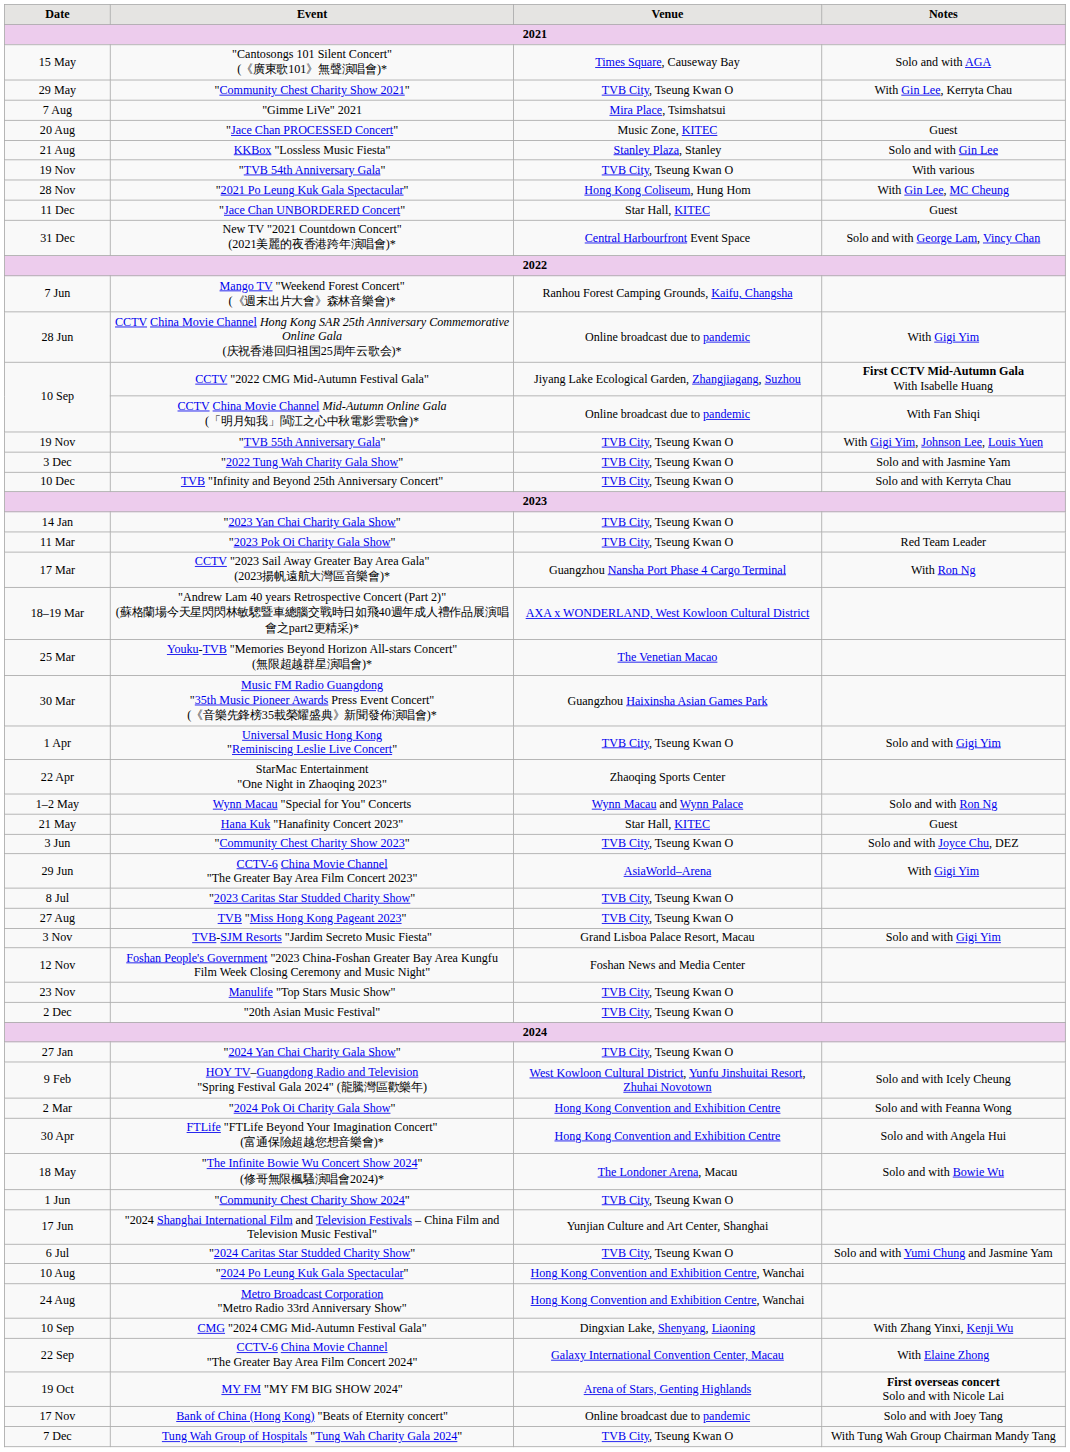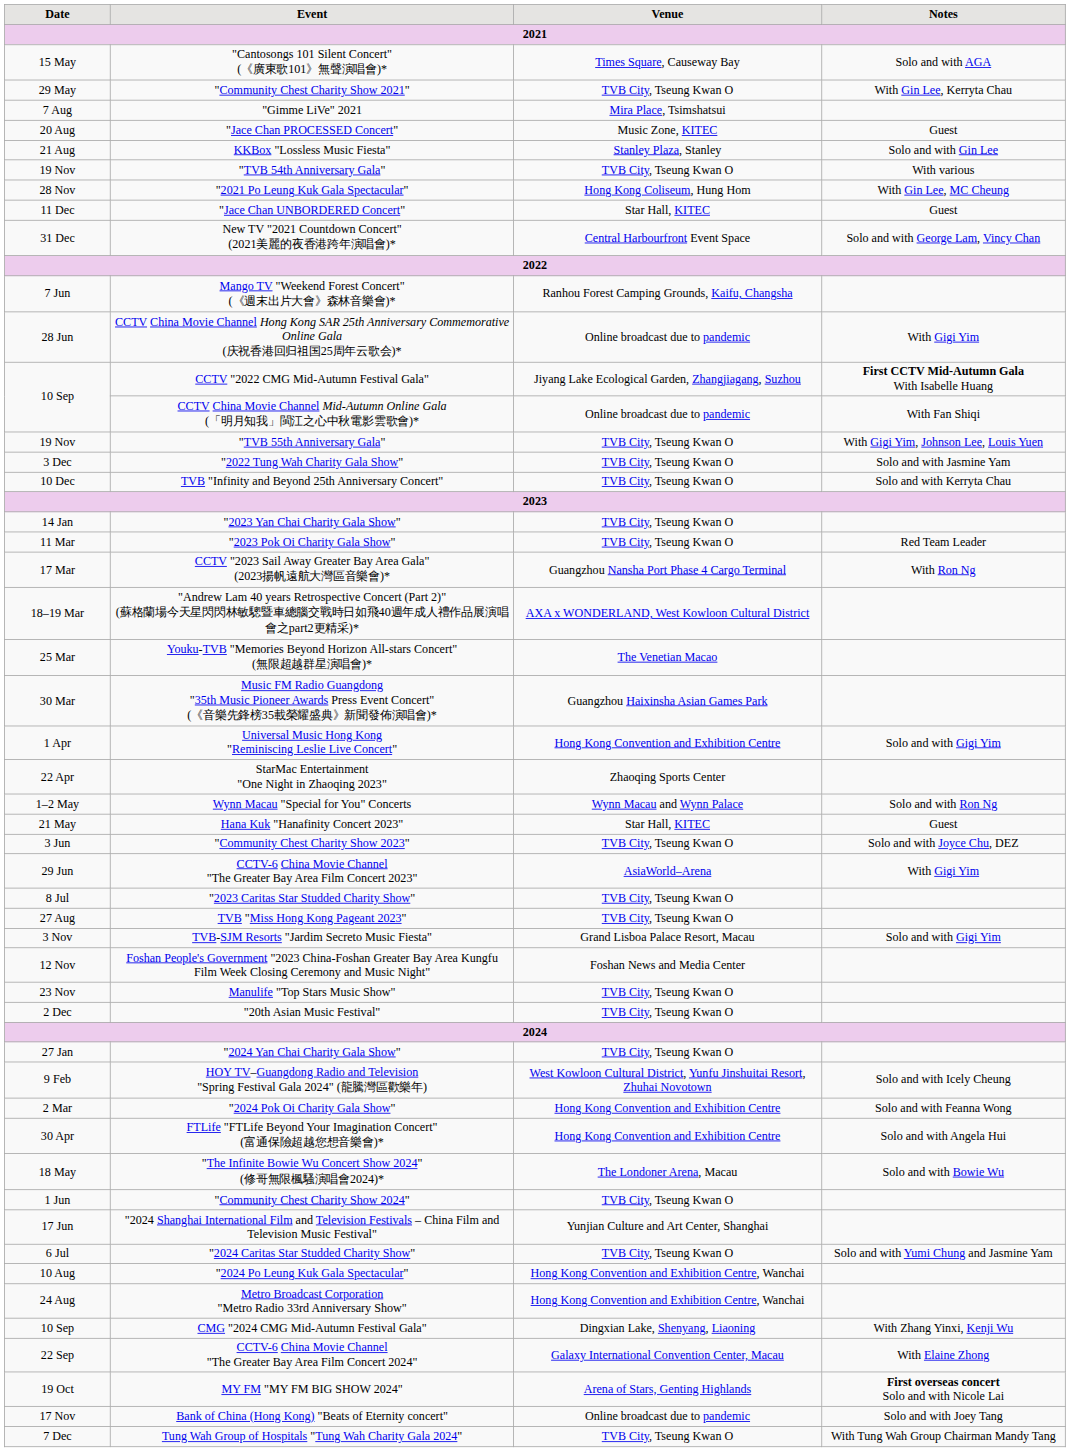 <table class="wikitable" style="text-align:center;font-size:90%;width:100%">
 <tr style="background:#E5E4E2;font-weight:bold;text-align:center">
 <td width="10%">Date</td>
 <td width="38%">Event</td>
 <td width="29%">Venue</td>
 <td width="23%">Notes</td>
 </tr>
 <tr>
 <th colspan="4" style="background:#EDCCED"><strong>2021</strong></th>
 </tr>
 <tr>
 <td>15 May</td>
 <td>"Cantosongs 101 Silent Concert"<br>(《廣東歌101》無聲演唱會)*</td>
 <td><a href='#'>Times Square</a>, Causeway Bay</td>
 <td>Solo and with <a href='#'>AGA</a></td>
 </tr>
 <tr>
 <td>29 May</td>
 <td>"<a href='#'>Community Chest Charity Show 2021</a>"</td>
 <td><a href='#'>TVB City</a>, Tseung Kwan O</td>
 <td>With <a href='#'>Gin Lee</a>, Kerryta Chau</td>
 </tr>
 <tr>
 <td>7 Aug</td>
 <td>"Gimme LiVe" 2021</td>
 <td><a href='#'>Mira Place</a>, Tsimshatsui</td>
 <td></td>
 </tr>
 <tr>
 <td>20 Aug</td>
 <td>"<a href='#'>Jace Chan PROCESSED Concert</a>"</td>
 <td>Music Zone, <a href='#'>KITEC</a></td>
 <td>Guest</td>
 </tr>
 <tr>
 <td>21 Aug</td>
 <td><a href='#'>KKBox</a> "Lossless Music Fiesta"</td>
 <td><a href='#'>Stanley Plaza</a>, Stanley</td>
 <td>Solo and with <a href='#'>Gin Lee</a></td>
 </tr>
 <tr>
 <td>19 Nov</td>
 <td>"<a href='#'>TVB 54th Anniversary Gala</a>"</td>
 <td><a href='#'>TVB City</a>, Tseung Kwan O</td>
 <td>With various</td>
 </tr>
 <tr>
 <td>28 Nov</td>
 <td>"<a href='#'>2021 Po Leung Kuk Gala Spectacular</a>"</td>
 <td><a href='#'>Hong Kong Coliseum</a>, Hung Hom</td>
 <td>With <a href='#'>Gin Lee</a>, <a href='#'>MC Cheung</a></td>
 </tr>
 <tr>
 <td>11 Dec</td>
 <td>"<a href='#'>Jace Chan UNBORDERED Concert</a>"</td>
 <td>Star Hall, <a href='#'>KITEC</a></td>
 <td>Guest</td>
 </tr>
 <tr>
 <td>31 Dec</td>
 <td>New TV "2021 Countdown Concert"<br>(2021美麗的夜香港跨年演唱會)*</td>
 <td><a href='#'>Central Harbourfront</a> Event Space</td>
 <td>Solo and with <a href='#'>George Lam</a>, <a href='#'>Vincy Chan</a></td>
 </tr>
 <tr>
 <th colspan="4" style="background:#EDCCED"><strong>2022</strong></th>
 </tr>
 <tr>
 <td>7 Jun</td>
 <td><a href='#'>Mango TV</a> "Weekend Forest Concert"<br>(《週末出片大會》森林音樂會)*</td>
 <td>Ranhou Forest Camping Grounds, <a href='#'>Kaifu, Changsha</a></td>
 <td></td>
 </tr>
 <tr>
 <td>28 Jun</td>
 <td><a href='#'>CCTV</a> <a href='#'>China Movie Channel</a> <em>Hong Kong SAR 25th Anniversary Commemorative Online Gala</em><br>(庆祝香港回归祖国25周年云歌会)*</td>
 <td>Online broadcast due to <a href='#'>pandemic</a></td>
 <td>With <a href='#'>Gigi Yim</a></td>
 </tr>
 <tr>
 <td rowspan='2'>10 Sep</td>
 <td><a href='#'>CCTV</a> "2022 CMG Mid-Autumn Festival Gala"</td>
 <td>Jiyang Lake Ecological Garden, <a href='#'>Zhangjiagang</a>, <a href='#'>Suzhou</a></td>
 <td><strong>First CCTV Mid-Autumn Gala</strong><br>With Isabelle Huang</td>
 </tr>
 <tr>
 <td><a href='#'>CCTV</a> <a href='#'>China Movie Channel</a> <em>Mid-Autumn Online Gala</em><br>(「明月知我」閩江之心中秋電影雲歌會)*</td>
 <td>Online broadcast due to <a href='#'>pandemic</a></td>
 <td>With Fan Shiqi</td>
 </tr>
 <tr>
 <td>19 Nov</td>
 <td>"<a href='#'>TVB 55th Anniversary Gala</a>"</td>
 <td><a href='#'>TVB City</a>, Tseung Kwan O</td>
 <td>With <a href='#'>Gigi Yim</a>, <a href='#'>Johnson Lee</a>, <a href='#'>Louis Yuen</a></td>
 </tr>
 <tr>
 <td>3 Dec</td>
 <td>"<a href='#'>2022 Tung Wah Charity Gala Show</a>"</td>
 <td><a href='#'>TVB City</a>, Tseung Kwan O</td>
 <td>Solo and with Jasmine Yam</td>
 </tr>
 <tr>
 <td>10 Dec</td>
 <td><a href='#'>TVB</a> "Infinity and Beyond 25th Anniversary Concert"</td>
 <td><a href='#'>TVB City</a>, Tseung Kwan O</td>
 <td>Solo and with Kerryta Chau</td>
 </tr>
 <tr>
 <th colspan="4" style="background:#EDCCED"><strong>2023</strong></th>
 </tr>
 <tr>
 <td>14 Jan</td>
 <td>"<a href='#'>2023 Yan Chai Charity Gala Show</a>"</td>
 <td><a href='#'>TVB City</a>, Tseung Kwan O</td>
 <td></td>
 </tr>
 <tr>
 <td>11 Mar</td>
 <td>"<a href='#'>2023 Pok Oi Charity Gala Show</a>"</td>
 <td><a href='#'>TVB City</a>, Tseung Kwan O</td>
 <td>Red Team Leader</td>
 </tr>
 <tr>
 <td>17 Mar</td>
 <td><a href='#'>CCTV</a> "2023 Sail Away Greater Bay Area Gala"<br>(2023揚帆遠航大灣區音樂會)*</td>
 <td>Guangzhou <a href='#'>Nansha Port Phase 4 Cargo Terminal</a></td>
 <td>With <a href='#'>Ron Ng</a></td>
 </tr>
 <tr>
 <td>18–19 Mar</td>
 <td>"Andrew Lam 40 years Retrospective Concert (Part 2)"<br>(蘇格蘭場今天星閃閃林敏驄暨車總腦交戰時日如飛40週年成人禮作品展演唱會之part2更精采)*</td>
 <td><a href='#'>AXA x WONDERLAND, West Kowloon Cultural District</a></td>
 <td></td>
 </tr>
 <tr>
 <td>25 Mar</td>
 <td><a href='#'>Youku</a>-<a href='#'>TVB</a> "Memories Beyond Horizon All-stars Concert"<br>(無限超越群星演唱會)*</td>
 <td><a href='#'>The Venetian Macao</a></td>
 <td></td>
 </tr>
 <tr>
 <td>30 Mar</td>
 <td><a href='#'>Music FM Radio Guangdong</a><br>"<a href='#'>35th Music Pioneer Awards</a> Press Event Concert"<br>(《音樂先鋒榜35載榮耀盛典》新聞發佈演唱會)*</td>
 <td>Guangzhou <a href='#'>Haixinsha Asian Games Park</a></td>
 <td></td>
 </tr>
 <tr>
 <td>1 Apr</td>
 <td><a href='#'>Universal Music Hong Kong</a><br>"<a href='#'>Reminiscing Leslie Live Concert</a>"</td>
-<td><a href='#'>TVB City</a>, Tseung Kwan O</td>
+<td><a href='#'>Hong Kong Convention and Exhibition Centre</a></td>
 <td>Solo and with <a href='#'>Gigi Yim</a></td>
 </tr>
 <tr>
 <td>22 Apr</td>
 <td>StarMac Entertainment<br>"One Night in Zhaoqing 2023"</td>
 <td>Zhaoqing Sports Center</td>
 <td></td>
 </tr>
 <tr>
 <td>1–2 May</td>
 <td><a href='#'>Wynn Macau</a> "Special for You" Concerts</td>
 <td><a href='#'>Wynn Macau</a> and <a href='#'>Wynn Palace</a></td>
 <td>Solo and with <a href='#'>Ron Ng</a></td>
 </tr>
 <tr>
 <td>21 May</td>
 <td><a href='#'>Hana Kuk</a> "Hanafinity Concert 2023"</td>
 <td>Star Hall, <a href='#'>KITEC</a></td>
 <td>Guest</td>
 </tr>
 <tr>
 <td>3 Jun</td>
 <td>"<a href='#'>Community Chest Charity Show 2023</a>"</td>
 <td><a href='#'>TVB City</a>, Tseung Kwan O</td>
 <td>Solo and with <a href='#'>Joyce Chu</a>, DEZ</td>
 </tr>
 <tr>
 <td>29 Jun</td>
 <td><a href='#'>CCTV-6</a> <a href='#'>China Movie Channel</a><br>"The Greater Bay Area Film Concert 2023"</td>
 <td><a href='#'>AsiaWorld–Arena</a></td>
 <td>With <a href='#'>Gigi Yim</a></td>
 </tr>
 <tr>
 <td>8 Jul</td>
 <td>"<a href='#'>2023 Caritas Star Studded Charity Show</a>"</td>
 <td><a href='#'>TVB City</a>, Tseung Kwan O</td>
 <td></td>
 </tr>
 <tr>
 <td>27 Aug</td>
 <td><a href='#'>TVB</a> "<a href='#'>Miss Hong Kong Pageant 2023</a>"</td>
 <td><a href='#'>TVB City</a>, Tseung Kwan O</td>
 <td></td>
 </tr>
 <tr>
 <td>3 Nov</td>
 <td><a href='#'>TVB</a>-<a href='#'>SJM Resorts</a> "Jardim Secreto Music Fiesta"</td>
 <td>Grand Lisboa Palace Resort, Macau</td>
 <td>Solo and with <a href='#'>Gigi Yim</a></td>
 </tr>
 <tr>
 <td>12 Nov</td>
 <td><a href='#'>Foshan People's Government</a> "2023 China-Foshan Greater Bay Area Kungfu Film Week Closing Ceremony and Music Night"</td>
 <td>Foshan News and Media Center</td>
 <td></td>
 </tr>
 <tr>
 <td>23 Nov</td>
 <td><a href='#'>Manulife</a> "Top Stars Music Show"</td>
 <td><a href='#'>TVB City</a>, Tseung Kwan O</td>
 <td></td>
 </tr>
 <tr>
 <td>2 Dec</td>
 <td>"20th Asian Music Festival"</td>
 <td><a href='#'>TVB City</a>, Tseung Kwan O</td>
 <td></td>
 </tr>
 <tr>
 <th colspan="4" style="background:#EDCCED"><strong>2024</strong></th>
 </tr>
 <tr>
 <td>27 Jan</td>
 <td>"<a href='#'>2024 Yan Chai Charity Gala Show</a>"</td>
 <td><a href='#'>TVB City</a>, Tseung Kwan O</td>
 <td></td>
 </tr>
 <tr>
 <td>9 Feb</td>
 <td><a href='#'>HOY TV</a>–<a href='#'>Guangdong Radio and Television</a><br>"Spring Festival Gala 2024" (龍騰灣區歡樂年)</td>
 <td><a href='#'>West Kowloon Cultural District</a>, <a href='#'>Yunfu Jinshuitai Resort</a>, <a href='#'>Zhuhai Novotown</a></td>
 <td>Solo and with Icely Cheung</td>
 </tr>
 <tr>
 <td>2 Mar</td>
 <td>"<a href='#'>2024 Pok Oi Charity Gala Show</a>"</td>
 <td><a href='#'>Hong Kong Convention and Exhibition Centre</a></td>
 <td>Solo and with Feanna Wong</td>
 </tr>
 <tr>
 <td>30 Apr</td>
 <td><a href='#'>FTLife</a> "FTLife Beyond Your Imagination Concert"<br>(富通保險超越您想音樂會)*</td>
 <td><a href='#'>Hong Kong Convention and Exhibition Centre</a></td>
 <td>Solo and with Angela Hui</td>
 </tr>
 <tr>
 <td>18 May</td>
 <td>"<a href='#'>The Infinite Bowie Wu Concert Show 2024</a>"<br>(修哥無限楓騷演唱會2024)*</td>
 <td><a href='#'>The Londoner Arena</a>, Macau</td>
 <td>Solo and with <a href='#'>Bowie Wu</a></td>
 </tr>
 <tr>
 <td>1 Jun</td>
 <td>"<a href='#'>Community Chest Charity Show 2024</a>"</td>
 <td><a href='#'>TVB City</a>, Tseung Kwan O</td>
 <td></td>
 </tr>
 <tr>
 <td>17 Jun</td>
 <td>"2024 <a href='#'>Shanghai International Film</a> and <a href='#'>Television Festivals</a> – China Film and Television Music Festival"</td>
 <td>Yunjian Culture and Art Center, Shanghai</td>
 <td></td>
 </tr>
 <tr>
 <td>6 Jul</td>
 <td>"<a href='#'>2024 Caritas Star Studded Charity Show</a>"</td>
 <td><a href='#'>TVB City</a>, Tseung Kwan O</td>
 <td>Solo and with <a href='#'>Yumi Chung</a> and Jasmine Yam</td>
 </tr>
 <tr>
 <td>10 Aug</td>
 <td>"<a href='#'>2024 Po Leung Kuk Gala Spectacular</a>"</td>
 <td><a href='#'>Hong Kong Convention and Exhibition Centre</a>, Wanchai</td>
 <td></td>
 </tr>
 <tr>
 <td>24 Aug</td>
 <td><a href='#'>Metro Broadcast Corporation</a><br>"Metro Radio 33rd Anniversary Show"</td>
 <td><a href='#'>Hong Kong Convention and Exhibition Centre</a>, Wanchai</td>
 <td></td>
 </tr>
 <tr>
 <td>10 Sep</td>
 <td><a href='#'>CMG</a> "2024 CMG Mid-Autumn Festival Gala"</td>
 <td>Dingxian Lake, <a href='#'>Shenyang</a>, <a href='#'>Liaoning</a></td>
 <td>With Zhang Yinxi, <a href='#'>Kenji Wu</a></td>
 </tr>
 <tr>
 <td>22 Sep</td>
 <td><a href='#'>CCTV-6</a> <a href='#'>China Movie Channel</a><br>"The Greater Bay Area Film Concert 2024"</td>
 <td><a href='#'>Galaxy International Convention Center, Macau</a></td>
 <td>With <a href='#'>Elaine Zhong</a></td>
 </tr>
 <tr>
 <td>19 Oct</td>
 <td><a href='#'>MY FM</a> "MY FM BIG SHOW 2024"</td>
 <td><a href='#'>Arena of Stars, Genting Highlands</a></td>
 <td><strong>First overseas concert</strong><br>Solo and with Nicole Lai</td>
 </tr>
 <tr>
 <td>17 Nov</td>
 <td><a href='#'>Bank of China (Hong Kong)</a> "Beats of Eternity concert"</td>
 <td>Online broadcast due to <a href='#'>pandemic</a></td>
 <td>Solo and with Joey Tang</td>
 </tr>
 <tr>
 <td>7 Dec</td>
 <td><a href='#'>Tung Wah Group of Hospitals</a> "<a href='#'>Tung Wah Charity Gala 2024</a>"</td>
 <td><a href='#'>TVB City</a>, Tseung Kwan O</td>
 <td>With Tung Wah Group Chairman Mandy Tang</td>
 </tr>
 </table>
